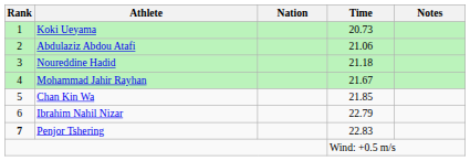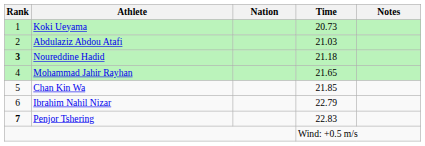 <table class="wikitable sortable" style="text-align:center;width: 55%;">
 <tr>
 <th scope="col" style="width: 10px;">Rank</th>
 <th scope="col">Athlete</th>
 <th scope="col">Nation</th>
 <th scope="col">Time</th>
 <th scope="col">Notes</th>
 </tr>
 <tr bgcolor=bbf3bb>
 <td>1</td>
 <td align=left><a href='#'>Koki Ueyama</a></td>
 <td align=left></td>
 <td>20.73</td>
 <td></td>
 </tr>
 <tr bgcolor=bbf3bb>
 <td>2</td>
 <td align=left><a href='#'>Abdulaziz Abdou Atafi</a></td>
 <td align=left></td>
-<td>21.06</td>
+<td>21.03</td>
 <td></td>
 </tr>
 <tr bgcolor=bbf3bb>
-<td>3</td>
+<td><strong>3</strong></td>
 <td align=left><a href='#'>Noureddine Hadid</a></td>
 <td align=left></td>
 <td>21.18</td>
 <td></td>
 </tr>
 <tr bgcolor=bbf3bb>
 <td>4</td>
 <td align=left><a href='#'>Mohammad Jahir Rayhan</a></td>
 <td align=left></td>
-<td>21.67</td>
+<td>21.65</td>
 <td></td>
 </tr>
 <tr>
 <td>5</td>
 <td align=left><a href='#'>Chan Kin Wa</a></td>
 <td align=left></td>
 <td>21.85</td>
 <td></td>
 </tr>
 <tr>
 <td>6</td>
 <td align=left><a href='#'>Ibrahim Nahil Nizar</a></td>
 <td align=left></td>
 <td>22.79</td>
 <td></td>
 </tr>
 <tr>
 <td><strong>7</strong></td>
 <td align=left><a href='#'>Penjor Tshering</a></td>
 <td align=left></td>
 <td>22.83</td>
 <td><strong></strong></td>
 </tr>
 <tr class="sortbottom">
 <td colspan="3"></td>
 <td colspan="2" style="text-align:left;">Wind: +0.5 m/s</td>
 </tr>
 </table>
